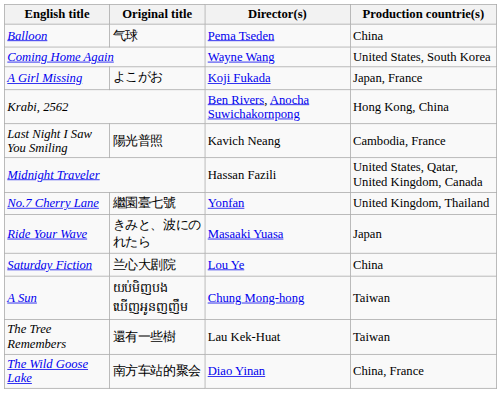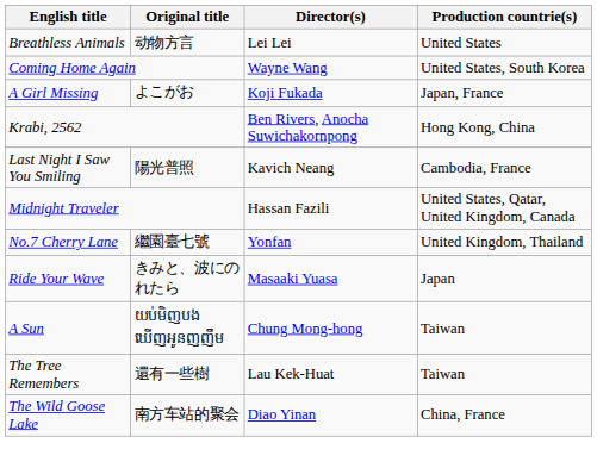 <table class="sortable wikitable" style="width:100%; margin-bottom:4px">
 <tr>
 <th scope="col">English title</th>
 <th scope="col">Original title</th>
 <th scope="col">Director(s)</th>
 <th scope="col">Production countrie(s)</th>
 </tr>
 <tr>
-<td><em><a href='#'>Balloon</a></em></td>
-<td>气球</td>
-<td><a href='#'>Pema Tseden</a></td>
-<td>China</td>
+<td><em>Breathless Animals</em></td>
+<td>动物方言</td>
+<td>Lei Lei</td>
+<td>United States</td>
 </tr>
 <tr>
 <td colspan="2"><em><a href='#'>Coming Home Again</a></em></td>
 <td><a href='#'>Wayne Wang</a></td>
 <td>United States, South Korea</td>
 </tr>
 <tr>
 <td><em><a href='#'>A Girl Missing</a></em></td>
 <td>よこがお</td>
 <td><a href='#'>Koji Fukada</a></td>
 <td>Japan, France</td>
 </tr>
 <tr>
 <td colspan="2"><em>Krabi, 2562</em></td>
 <td><a href='#'>Ben Rivers</a>, <a href='#'>Anocha Suwichakornpong</a></td>
 <td>Hong Kong, China</td>
 </tr>
 <tr>
 <td><em>Last Night I Saw You Smiling</em></td>
 <td>陽光普照</td>
 <td>Kavich Neang</td>
 <td>Cambodia, France</td>
 </tr>
 <tr>
 <td colspan="2"><em><a href='#'>Midnight Traveler</a></em></td>
 <td>Hassan Fazili</td>
 <td>United States, Qatar, United Kingdom, Canada</td>
 </tr>
 <tr>
 <td><em><a href='#'>No.7 Cherry Lane</a></em></td>
 <td>繼園臺七號</td>
 <td><a href='#'>Yonfan</a></td>
 <td>United Kingdom, Thailand</td>
 </tr>
 <tr>
 <td><em><a href='#'>Ride Your Wave</a></em></td>
 <td>きみと、波にのれたら</td>
 <td><a href='#'>Masaaki Yuasa</a></td>
 <td>Japan</td>
 </tr>
 <tr>
-<td><em><a href='#'>Saturday Fiction</a></em></td>
-<td>兰心大剧院</td>
-<td><a href='#'>Lou Ye</a></td>
-<td>China</td>
-</tr>
-<tr>
 <td><em><a href='#'>A Sun</a></em></td>
 <td>យប់មិញបងឃើញអូនញញឹម</td>
 <td><a href='#'>Chung Mong-hong</a></td>
 <td>Taiwan</td>
 </tr>
 <tr>
 <td><em>The Tree Remembers</em></td>
 <td>還有一些樹</td>
 <td>Lau Kek-Huat</td>
 <td>Taiwan</td>
 </tr>
 <tr>
 <td><em><a href='#'>The Wild Goose Lake</a></em></td>
 <td>南方车站的聚会</td>
 <td><a href='#'>Diao Yinan</a></td>
 <td>China, France</td>
 </tr>
 </table>
